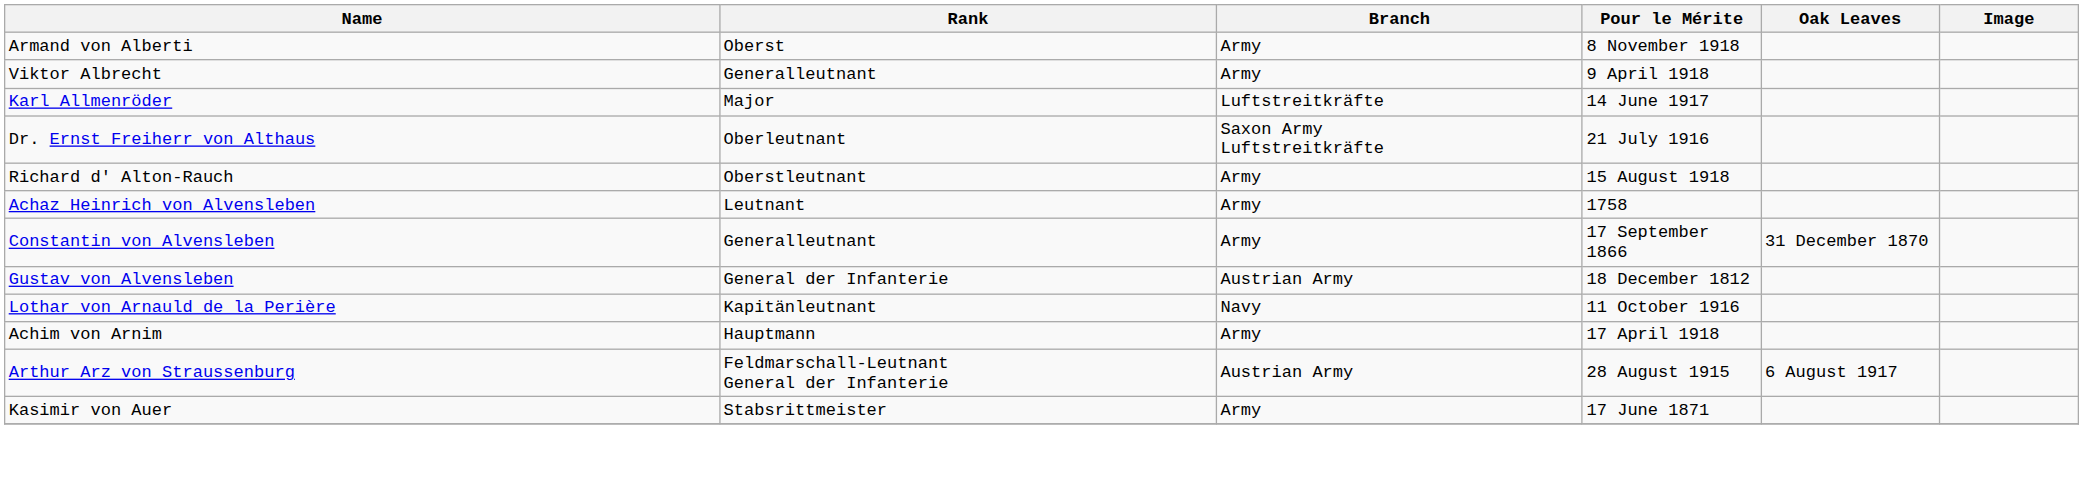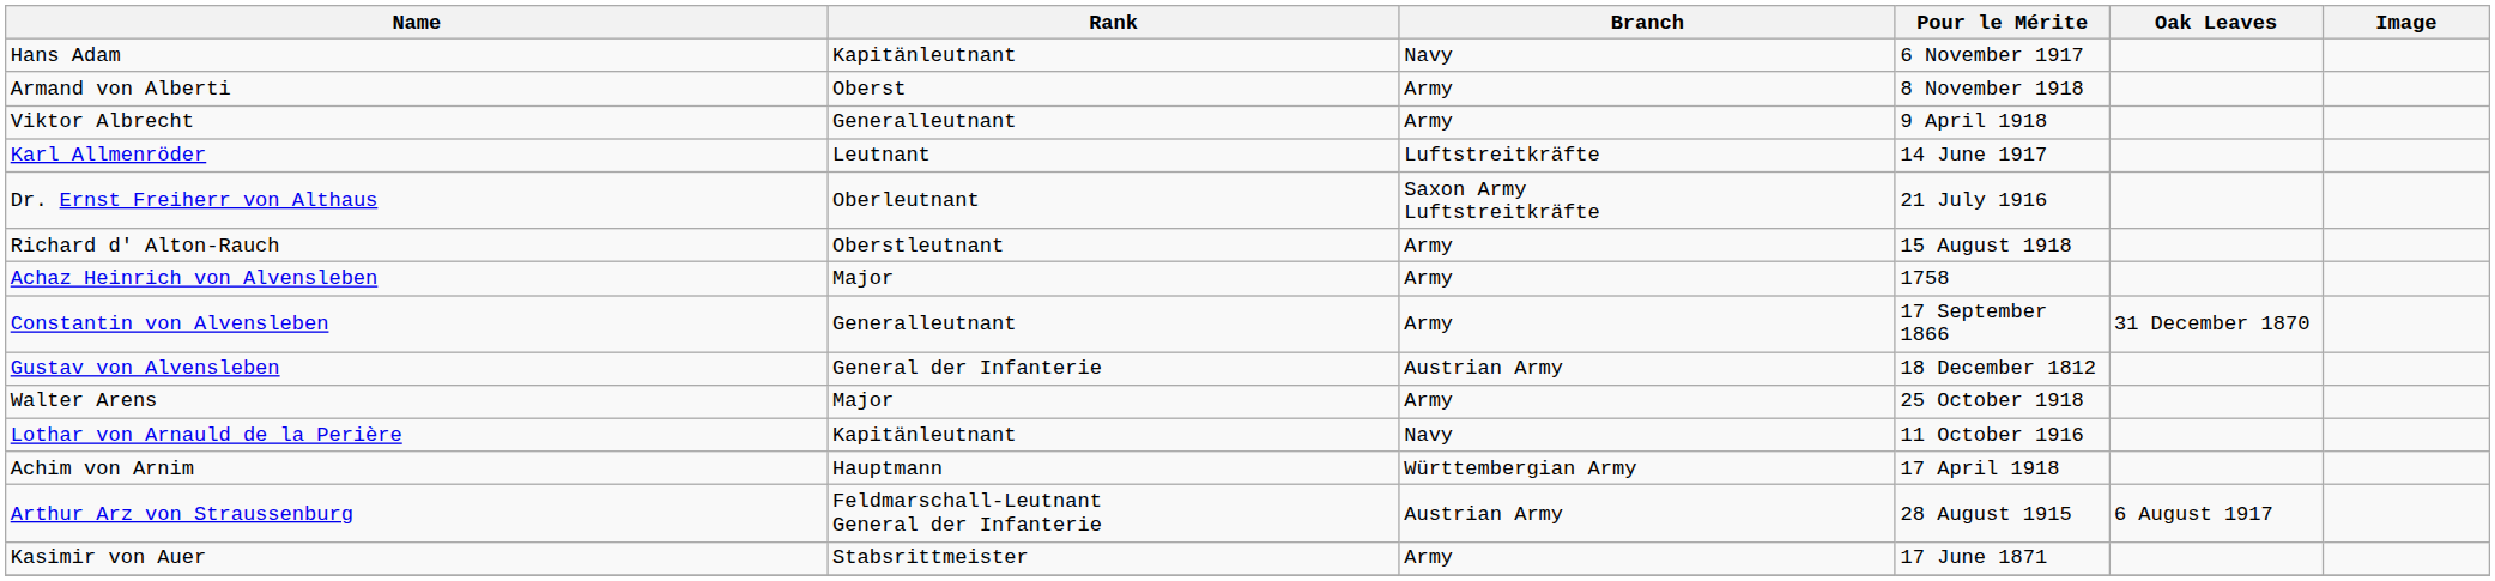 <table class="wikitable" style="width:100%;">
 <tr>
 <th>Name</th>
 <th>Rank</th>
 <th>Branch</th>
 <th width="130">Pour le Mérite</th>
 <th width="130">Oak Leaves</th>
 <th width="100">Image</th>
+</tr>
+<tr>
+<td>Hans Adam</td>
+<td>Kapitänleutnant</td>
+<td>Navy</td>
+<td>6 November 1917</td>
+<td></td>
+<td></td>
 </tr>
 <tr>
 <td>Armand von Alberti</td>
 <td>Oberst</td>
 <td>Army</td>
 <td>8 November 1918</td>
 <td></td>
 <td></td>
 </tr>
 <tr>
 <td>Viktor Albrecht</td>
 <td>Generalleutnant</td>
 <td>Army</td>
 <td>9 April 1918</td>
 <td></td>
 <td></td>
 </tr>
 <tr>
 <td><a href='#'>Karl Allmenröder</a></td>
-<td>Major</td>
+<td>Leutnant</td>
 <td>Luftstreitkräfte</td>
 <td>14 June 1917</td>
 <td></td>
 <td></td>
 </tr>
 <tr>
 <td>Dr. <a href='#'>Ernst Freiherr von Althaus</a></td>
 <td>Oberleutnant</td>
 <td>Saxon Army<br>Luftstreitkräfte</td>
 <td>21 July 1916</td>
 <td></td>
 <td></td>
 </tr>
 <tr>
 <td>Richard d' Alton-Rauch</td>
 <td>Oberstleutnant</td>
 <td>Army</td>
 <td>15 August 1918</td>
 <td></td>
 <td></td>
 </tr>
 <tr>
 <td><a href='#'>Achaz Heinrich von Alvensleben</a></td>
-<td>Leutnant</td>
+<td>Major</td>
 <td>Army</td>
 <td>1758</td>
 <td></td>
 <td></td>
 </tr>
 <tr>
 <td><a href='#'>Constantin von Alvensleben</a></td>
 <td>Generalleutnant</td>
 <td>Army</td>
 <td>17 September 1866</td>
 <td>31 December 1870</td>
 <td></td>
 </tr>
 <tr>
 <td><a href='#'>Gustav von Alvensleben</a></td>
 <td>General der Infanterie</td>
 <td>Austrian Army</td>
 <td>18 December 1812</td>
 <td></td>
 <td></td>
 </tr>
 <tr>
+<td>Walter Arens</td>
+<td>Major</td>
+<td>Army</td>
+<td>25 October 1918</td>
+<td></td>
+<td></td>
+</tr>
+<tr>
 <td><a href='#'>Lothar von Arnauld de la Perière</a></td>
 <td>Kapitänleutnant</td>
 <td>Navy</td>
 <td>11 October 1916</td>
 <td></td>
 <td></td>
 </tr>
 <tr>
 <td>Achim von Arnim</td>
 <td>Hauptmann</td>
-<td>Army</td>
+<td>Württembergian Army</td>
 <td>17 April 1918</td>
 <td></td>
 <td></td>
 </tr>
 <tr>
 <td><a href='#'>Arthur Arz von Straussenburg</a></td>
 <td>Feldmarschall-Leutnant<br>General der Infanterie</td>
 <td>Austrian Army</td>
 <td>28 August 1915</td>
 <td>6 August 1917</td>
 <td></td>
 </tr>
 <tr>
 <td>Kasimir von Auer</td>
 <td>Stabsrittmeister</td>
 <td>Army</td>
 <td>17 June 1871</td>
 <td></td>
 <td></td>
 </tr>
 <tr>
 </tr>
 </table>
